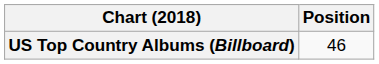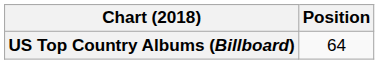 <table class="wikitable plainrowheaders" style="text-align:center">
 <tr>
 <th scope="col">Chart (2018)</th>
 <th scope="col">Position</th>
 </tr>
 <tr>
 <th scope="row">US Top Country Albums (<em>Billboard</em>)</th>
-<td>46</td>
+<td>64</td>
 </tr>
 </table>
